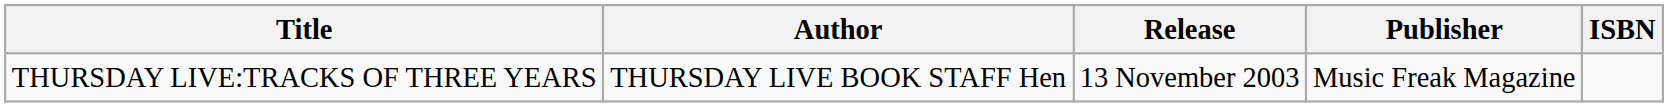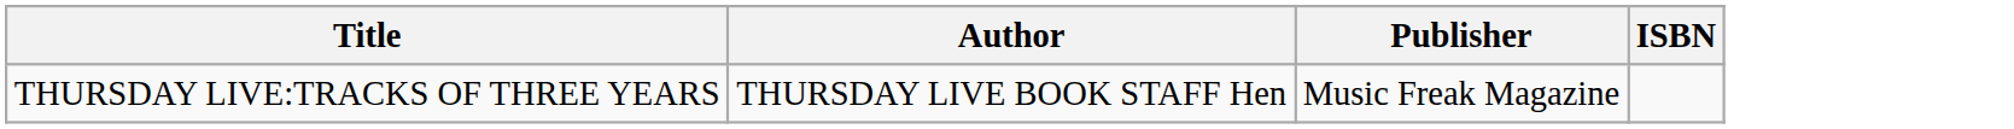 <table class=wikitable style="font-size:small">
 <tr>
 <th>Title</th>
 <th>Author</th>
-<th>Release</th>
 <th>Publisher</th>
 <th>ISBN</th>
 </tr>
 <tr>
 <td>THURSDAY LIVE:TRACKS OF THREE YEARS</td>
 <td>THURSDAY LIVE BOOK STAFF Hen</td>
-<td>13 November 2003</td>
 <td>Music Freak Magazine</td>
 <td></td>
 </tr>
 </table>
